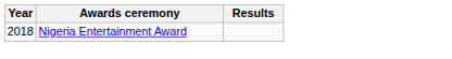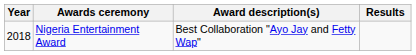 <table class="wikitable">
 <tr>
 <th>Year</th>
 <th width="250">Awards ceremony</th>
+<th width="350">Award description(s)</th>
 <th width="75">Results</th>
 </tr>
 <tr>
 <td>2018</td>
 <td><a href='#'>Nigeria Entertainment Award</a></td>
+<td>Best Collaboration "<a href='#'>Ayo Jay</a> and <a href='#'>Fetty Wap</a>"</td>
 <td></td>
 </tr>
 </table>
